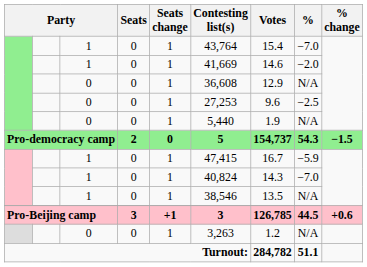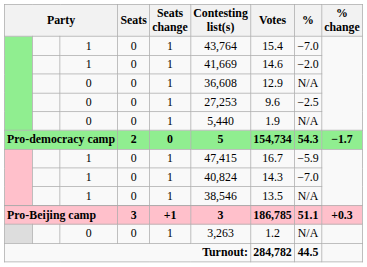 <table class="wikitable">
 <tr>
 <th colspan="3" rowspan="1" align="center">Party</th>
 <th align="center">Seats</th>
 <th align="center">Seats<br>change</th>
 <th align="center">Contesting<br>list(s)</th>
 <th align="center">Votes</th>
 <th align="center">%</th>
 <th align="center">%<br>change</th>
 </tr>
 <tr>
 <td bgcolor="LightGreen" rowspan="5"></td>
 <td></td>
 <td align="center">1</td>
 <td align="center">0</td>
 <td align="center">1</td>
 <td align="center">43,764</td>
 <td align="center">15.4</td>
 <td align="center">−7.0</td>
 </tr>
 <tr>
 <td></td>
 <td align="center">1</td>
 <td align="center">0</td>
 <td align="center">1</td>
 <td align="center">41,669</td>
 <td align="center">14.6</td>
 <td align="center">−2.0</td>
 </tr>
 <tr>
 <td></td>
 <td align="center">0</td>
 <td align="center">0</td>
 <td align="center">1</td>
 <td align="center">36,608</td>
 <td align="center">12.9</td>
 <td align="center">N/A</td>
 </tr>
 <tr>
 <td></td>
 <td align="center">0</td>
 <td align="center">0</td>
 <td align="center">1</td>
 <td align="center">27,253</td>
 <td align="center">9.6</td>
 <td align="center">−2.5</td>
 </tr>
 <tr>
 <td></td>
 <td align="center">0</td>
 <td align="center">0</td>
 <td align="center">1</td>
 <td align="center">5,440</td>
 <td align="center">1.9</td>
 <td align="center">N/A</td>
 </tr>
 <tr bgcolor="LightGreen">
 <td colspan=3><strong>Pro-democracy camp</strong></td>
 <td align="center"><strong>2</strong></td>
 <td align="center"><strong>0</strong></td>
 <td align="center"><strong>5</strong></td>
-<td align="center"><strong>154,737</strong></td>
+<td align="center"><strong>154,734</strong></td>
 <td align="center"><strong>54.3</strong></td>
-<td align="center"><strong>−1.5</strong></td>
+<td align="center"><strong>−1.7</strong></td>
 </tr>
 <tr>
 <td bgcolor="Pink" rowspan="3"></td>
 <td></td>
 <td align="center">1</td>
 <td align="center">0</td>
 <td align="center">1</td>
 <td align="center">47,415</td>
 <td align="center">16.7</td>
 <td align="center">−5.9</td>
 </tr>
 <tr>
 <td></td>
 <td align="center">1</td>
 <td align="center">0</td>
 <td align="center">1</td>
 <td align="center">40,824</td>
 <td align="center">14.3</td>
 <td align="center">−7.0</td>
 </tr>
 <tr>
 <td></td>
 <td align="center">1</td>
 <td align="center">0</td>
 <td align="center">1</td>
 <td align="center">38,546</td>
 <td align="center">13.5</td>
 <td align="center">N/A</td>
 </tr>
 <tr>
 </tr>
 <tr bgcolor="Pink">
 <td colspan=3><strong>Pro-Beijing camp</strong></td>
 <td align="center"><strong>3</strong></td>
 <td align="center"><strong>+1</strong></td>
 <td align="center"><strong>3</strong></td>
-<td align="center"><strong>126,785</strong></td>
-<td align="center"><strong>44.5</strong></td>
-<td align="center"><strong>+0.6</strong></td>
+<td align="center"><strong>186,785</strong></td>
+<td align="center"><strong>51.1</strong></td>
+<td align="center"><strong>+0.3</strong></td>
 </tr>
 <tr>
 <td bgcolor="#DDDDDD"></td>
 <td></td>
 <td align="center">0</td>
 <td align="center">0</td>
 <td align="center">1</td>
 <td align="center">3,263</td>
 <td align="center">1.2</td>
 <td align="center">N/A</td>
 </tr>
 <tr>
 <td colspan="6" rowspan="1" align="right"><strong>Turnout:</strong></td>
 <td align="center"><strong>284,782</strong></td>
-<td align="center"><strong>51.1</strong></td>
+<td align="center"><strong>44.5</strong></td>
 <td align="center"></td>
 </tr>
 </table>
